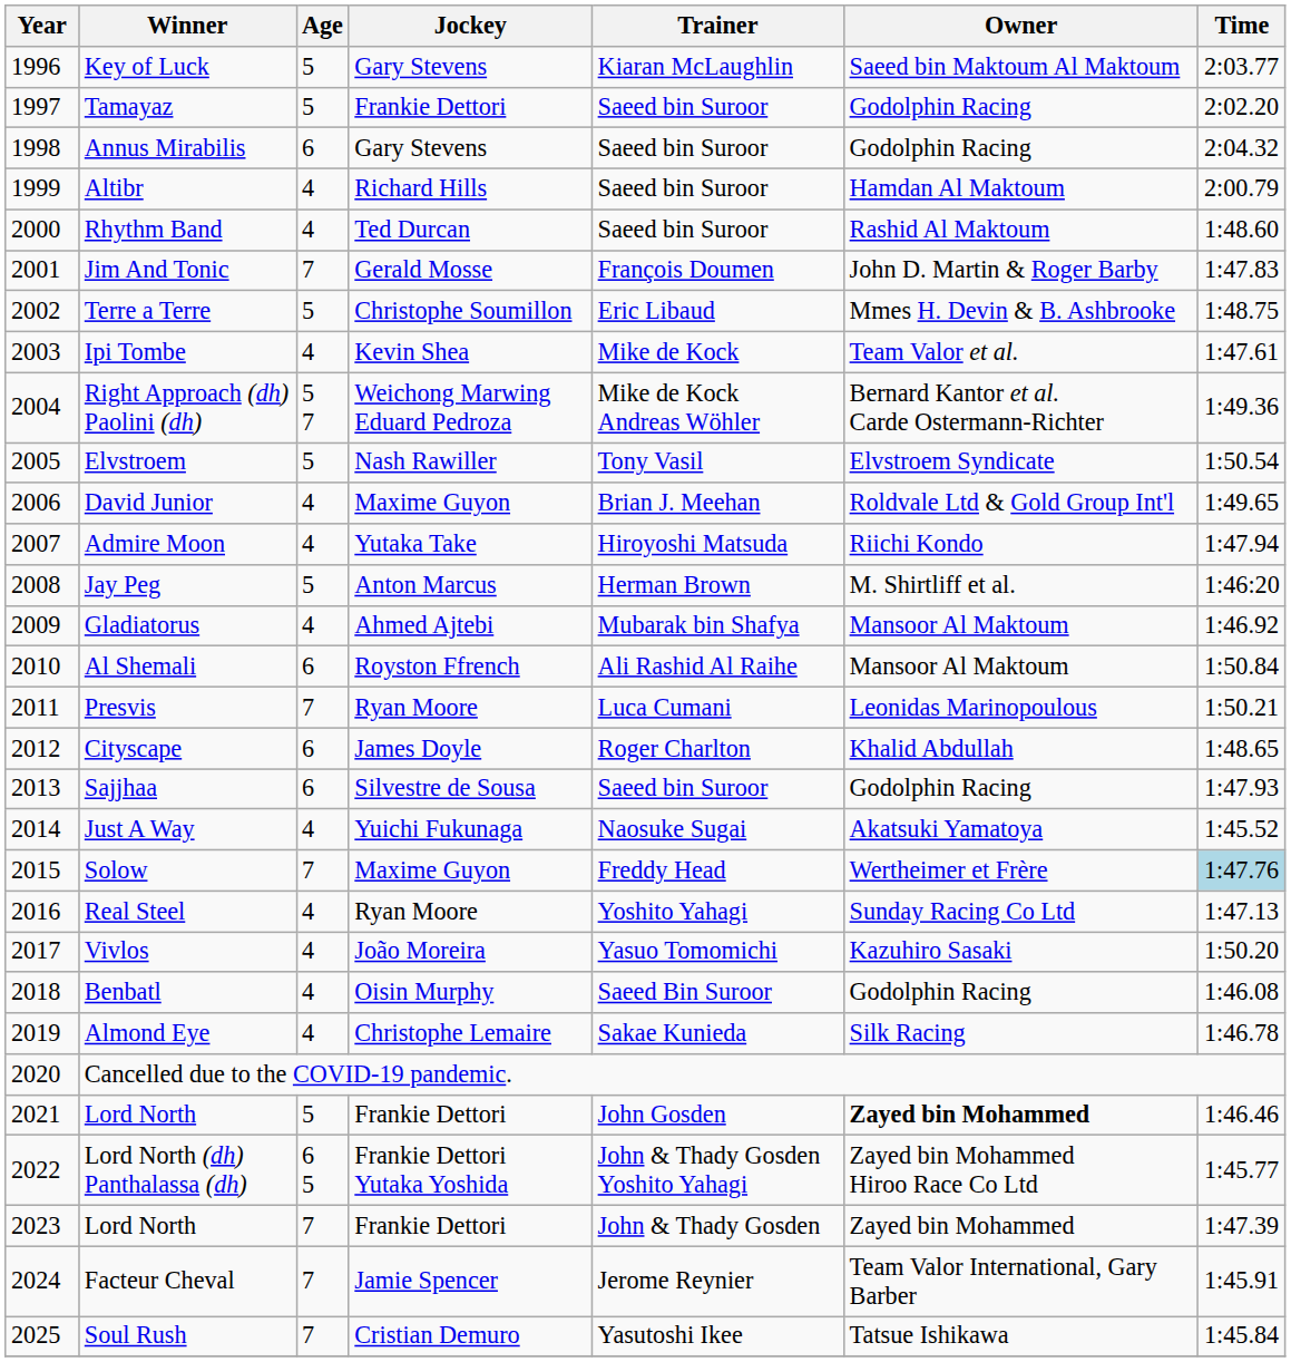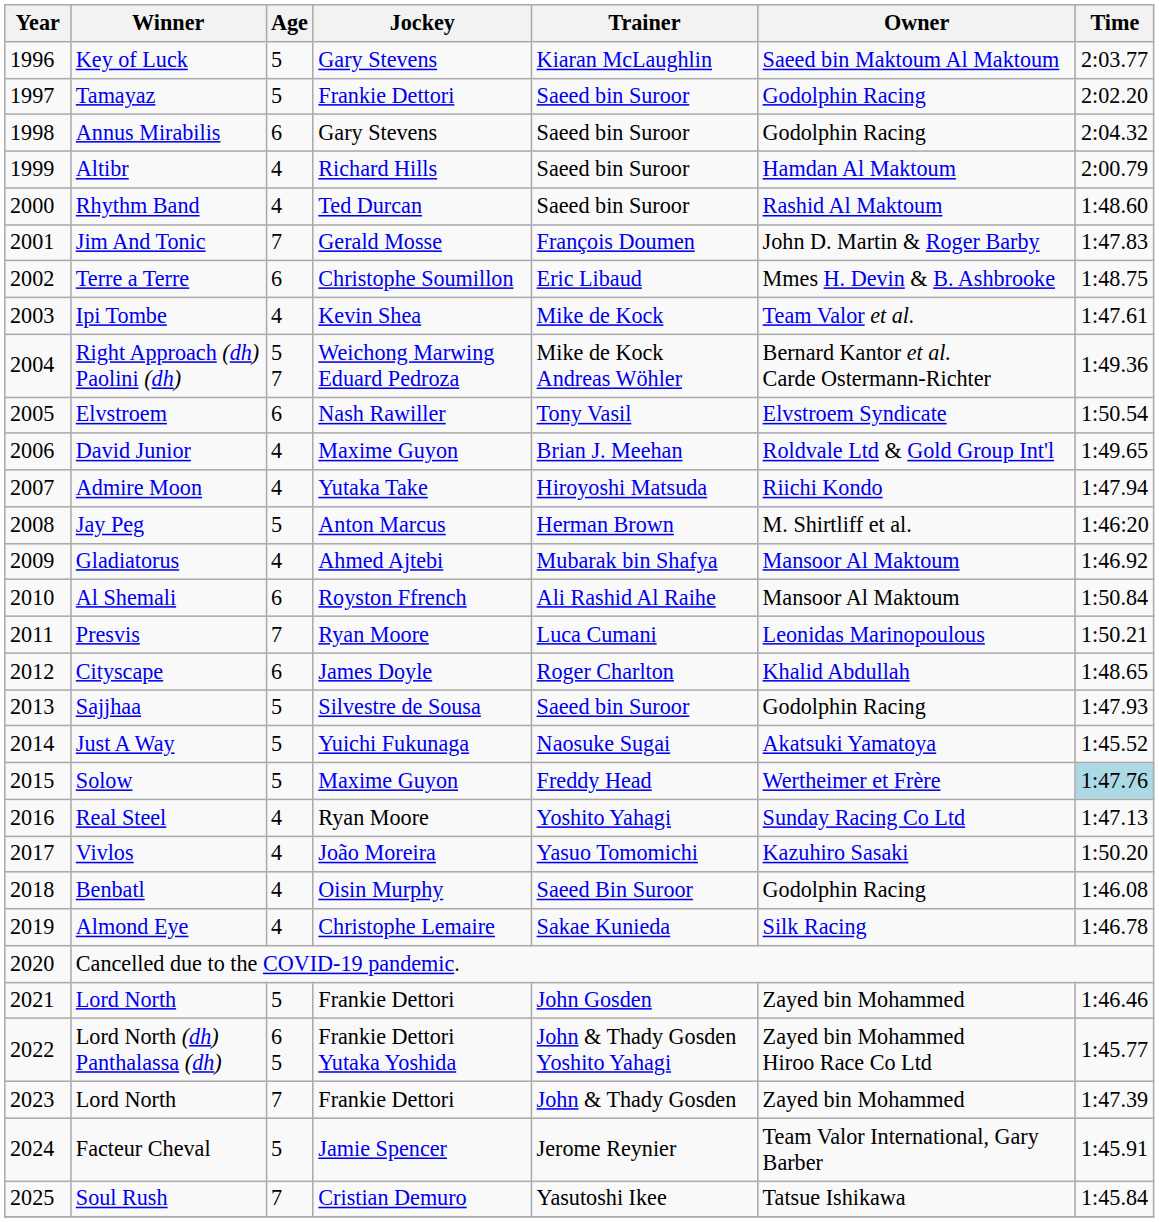 <table class="wikitable sortable" style="font-size:90%">
 <tr>
 <th style="width:36px">Year<br></th>
 <th style="width:120px">Winner<br></th>
 <th>Age<br></th>
 <th style="width:135px">Jockey<br></th>
 <th style="width:140px">Trainer<br></th>
 <th style="width:200px">Owner<br></th>
 <th>Time<br></th>
 </tr>
 <tr>
 <td>1996</td>
 <td><a href='#'>Key of Luck</a></td>
 <td>5</td>
 <td><a href='#'>Gary Stevens</a></td>
 <td><a href='#'>Kiaran McLaughlin</a></td>
 <td><a href='#'>Saeed bin Maktoum Al Maktoum</a></td>
 <td>2:03.77</td>
 </tr>
 <tr>
 <td>1997</td>
 <td><a href='#'>Tamayaz</a></td>
 <td>5</td>
 <td><a href='#'>Frankie Dettori</a></td>
 <td><a href='#'>Saeed bin Suroor</a></td>
 <td><a href='#'>Godolphin Racing</a></td>
 <td>2:02.20</td>
 </tr>
 <tr>
 <td>1998</td>
 <td><a href='#'>Annus Mirabilis</a></td>
 <td>6</td>
 <td>Gary Stevens</td>
 <td>Saeed bin Suroor</td>
 <td>Godolphin Racing</td>
 <td>2:04.32</td>
 </tr>
 <tr>
 <td>1999</td>
 <td><a href='#'>Altibr</a></td>
 <td>4</td>
 <td><a href='#'>Richard Hills</a></td>
 <td>Saeed bin Suroor</td>
 <td><a href='#'>Hamdan Al Maktoum</a></td>
 <td>2:00.79</td>
 </tr>
 <tr>
 <td>2000</td>
 <td><a href='#'>Rhythm Band</a></td>
 <td>4</td>
 <td><a href='#'>Ted Durcan</a></td>
 <td>Saeed bin Suroor</td>
 <td><a href='#'>Rashid Al Maktoum</a></td>
 <td>1:48.60</td>
 </tr>
 <tr>
 <td>2001</td>
 <td><a href='#'>Jim And Tonic</a></td>
 <td>7</td>
 <td><a href='#'>Gerald Mosse</a></td>
 <td><a href='#'>François Doumen</a></td>
 <td>John D. Martin & <a href='#'>Roger Barby</a></td>
 <td>1:47.83</td>
 </tr>
 <tr>
 <td>2002</td>
 <td><a href='#'>Terre a Terre</a></td>
-<td>5</td>
+<td>6</td>
 <td><a href='#'>Christophe Soumillon</a></td>
 <td><a href='#'>Eric Libaud</a></td>
 <td>Mmes <a href='#'>H. Devin</a> & <a href='#'>B. Ashbrooke</a></td>
 <td>1:48.75</td>
 </tr>
 <tr>
 <td>2003</td>
 <td><a href='#'>Ipi Tombe</a></td>
 <td>4</td>
 <td><a href='#'>Kevin Shea</a></td>
 <td><a href='#'>Mike de Kock</a></td>
 <td><a href='#'>Team Valor</a> <em>et al.</em></td>
 <td>1:47.61</td>
 </tr>
 <tr>
 <td>2004</td>
 <td><a href='#'>Right Approach</a> <em>(<a href='#'>dh</a>)</em><br><a href='#'>Paolini</a> <em>(<a href='#'>dh</a>)</em></td>
 <td>5<br>7</td>
 <td><a href='#'>Weichong Marwing</a><br><a href='#'>Eduard Pedroza</a></td>
 <td>Mike de Kock<br><a href='#'>Andreas Wöhler</a></td>
 <td>Bernard Kantor <em>et al.</em><br>Carde Ostermann-Richter</td>
 <td>1:49.36</td>
 </tr>
 <tr>
 <td>2005</td>
 <td><a href='#'>Elvstroem</a></td>
-<td>5</td>
+<td>6</td>
 <td><a href='#'>Nash Rawiller</a></td>
 <td><a href='#'>Tony Vasil</a></td>
 <td><a href='#'>Elvstroem Syndicate</a></td>
 <td>1:50.54</td>
 </tr>
 <tr>
 <td>2006</td>
 <td><a href='#'>David Junior</a></td>
 <td>4</td>
 <td><a href='#'>Maxime Guyon</a></td>
 <td><a href='#'>Brian J. Meehan</a></td>
 <td><a href='#'>Roldvale Ltd</a> & <a href='#'>Gold Group Int'l</a></td>
 <td>1:49.65</td>
 </tr>
 <tr>
 <td>2007</td>
 <td><a href='#'>Admire Moon</a></td>
 <td>4</td>
 <td><a href='#'>Yutaka Take</a></td>
 <td><a href='#'>Hiroyoshi Matsuda</a></td>
 <td><a href='#'>Riichi Kondo</a></td>
 <td>1:47.94</td>
 </tr>
 <tr>
 <td>2008</td>
 <td><a href='#'>Jay Peg</a></td>
 <td>5</td>
 <td><a href='#'>Anton Marcus</a></td>
 <td><a href='#'>Herman Brown</a></td>
 <td>M. Shirtliff et al.</td>
 <td>1:46:20</td>
 </tr>
 <tr>
 <td>2009</td>
 <td><a href='#'>Gladiatorus</a></td>
 <td>4</td>
 <td><a href='#'>Ahmed Ajtebi</a></td>
 <td><a href='#'>Mubarak bin Shafya</a></td>
 <td><a href='#'>Mansoor Al Maktoum</a></td>
 <td>1:46.92</td>
 </tr>
 <tr>
 <td>2010</td>
 <td><a href='#'>Al Shemali</a></td>
 <td>6</td>
 <td><a href='#'>Royston Ffrench</a></td>
 <td><a href='#'>Ali Rashid Al Raihe</a></td>
 <td>Mansoor Al Maktoum</td>
 <td>1:50.84</td>
 </tr>
 <tr>
 <td>2011</td>
 <td><a href='#'>Presvis</a></td>
 <td>7</td>
 <td><a href='#'>Ryan Moore</a></td>
 <td><a href='#'>Luca Cumani</a></td>
 <td><a href='#'>Leonidas Marinopoulous</a></td>
 <td>1:50.21</td>
 </tr>
 <tr>
 <td>2012</td>
 <td><a href='#'>Cityscape</a></td>
 <td>6</td>
 <td><a href='#'>James Doyle</a></td>
 <td><a href='#'>Roger Charlton</a></td>
 <td><a href='#'>Khalid Abdullah</a></td>
 <td>1:48.65</td>
 </tr>
 <tr>
 <td>2013</td>
 <td><a href='#'>Sajjhaa</a></td>
-<td>6</td>
+<td>5</td>
 <td><a href='#'>Silvestre de Sousa</a></td>
 <td><a href='#'>Saeed bin Suroor</a></td>
 <td>Godolphin Racing</td>
 <td>1:47.93</td>
 </tr>
 <tr>
 <td>2014</td>
 <td><a href='#'>Just A Way</a></td>
-<td>4</td>
+<td>5</td>
 <td><a href='#'>Yuichi Fukunaga</a></td>
 <td><a href='#'>Naosuke Sugai</a></td>
 <td><a href='#'>Akatsuki Yamatoya</a></td>
 <td>1:45.52</td>
 </tr>
 <tr>
 <td>2015</td>
 <td><a href='#'>Solow</a></td>
-<td>7</td>
+<td>5</td>
 <td><a href='#'>Maxime Guyon</a></td>
 <td><a href='#'>Freddy Head</a></td>
 <td><a href='#'>Wertheimer et Frère</a></td>
 <td style="background: lightblue;">1:47.76</td>
 </tr>
 <tr>
 <td>2016</td>
 <td><a href='#'>Real Steel</a></td>
 <td>4</td>
 <td>Ryan Moore</td>
 <td><a href='#'>Yoshito Yahagi</a></td>
 <td><a href='#'>Sunday Racing Co Ltd</a></td>
 <td>1:47.13</td>
 </tr>
 <tr>
 <td>2017</td>
 <td><a href='#'>Vivlos</a></td>
 <td>4</td>
 <td><a href='#'>João Moreira</a></td>
 <td><a href='#'>Yasuo Tomomichi</a></td>
 <td><a href='#'>Kazuhiro Sasaki</a></td>
 <td>1:50.20</td>
 </tr>
 <tr>
 <td>2018</td>
 <td><a href='#'>Benbatl</a></td>
 <td>4</td>
 <td><a href='#'>Oisin Murphy</a></td>
 <td><a href='#'>Saeed Bin Suroor</a></td>
 <td>Godolphin Racing</td>
 <td>1:46.08</td>
 </tr>
 <tr>
 <td>2019</td>
 <td><a href='#'>Almond Eye</a></td>
 <td>4</td>
 <td><a href='#'>Christophe Lemaire</a></td>
 <td><a href='#'>Sakae Kunieda</a></td>
 <td><a href='#'>Silk Racing</a></td>
 <td>1:46.78</td>
 </tr>
 <tr>
 <td>2020</td>
 <td colspan=9>Cancelled due to the <a href='#'>COVID-19 pandemic</a>.</td>
 </tr>
 <tr>
 <td>2021</td>
 <td><a href='#'>Lord North</a></td>
 <td>5</td>
 <td>Frankie Dettori</td>
 <td><a href='#'>John Gosden</a></td>
-<td><strong>Zayed bin Mohammed</strong></td>
+<td>Zayed bin Mohammed</td>
 <td>1:46.46</td>
 </tr>
 <tr>
 <td>2022</td>
 <td>Lord North <em>(<a href='#'>dh</a>)</em><br><a href='#'>Panthalassa</a> <em>(<a href='#'>dh</a>)</em></td>
 <td>6<br>5</td>
 <td>Frankie Dettori<br><a href='#'>Yutaka Yoshida</a></td>
 <td><a href='#'>John</a> & Thady Gosden<br><a href='#'>Yoshito Yahagi</a></td>
 <td>Zayed bin Mohammed<br>Hiroo Race Co Ltd</td>
 <td>1:45.77</td>
 </tr>
 <tr>
 <td>2023</td>
 <td>Lord North</td>
 <td>7</td>
 <td>Frankie Dettori</td>
 <td><a href='#'>John</a> & Thady Gosden</td>
 <td>Zayed bin Mohammed</td>
 <td>1:47.39</td>
 </tr>
 <tr>
 <td>2024</td>
 <td>Facteur Cheval</td>
-<td>7</td>
+<td>5</td>
 <td><a href='#'>Jamie Spencer</a></td>
 <td>Jerome Reynier</td>
 <td>Team Valor International, Gary Barber</td>
 <td>1:45.91</td>
 </tr>
 <tr>
 <td>2025</td>
 <td><a href='#'>Soul Rush</a></td>
 <td>7</td>
 <td><a href='#'>Cristian Demuro</a></td>
 <td>Yasutoshi Ikee</td>
 <td>Tatsue Ishikawa</td>
 <td>1:45.84</td>
 </tr>
 <tr>
 </tr>
 </table>
